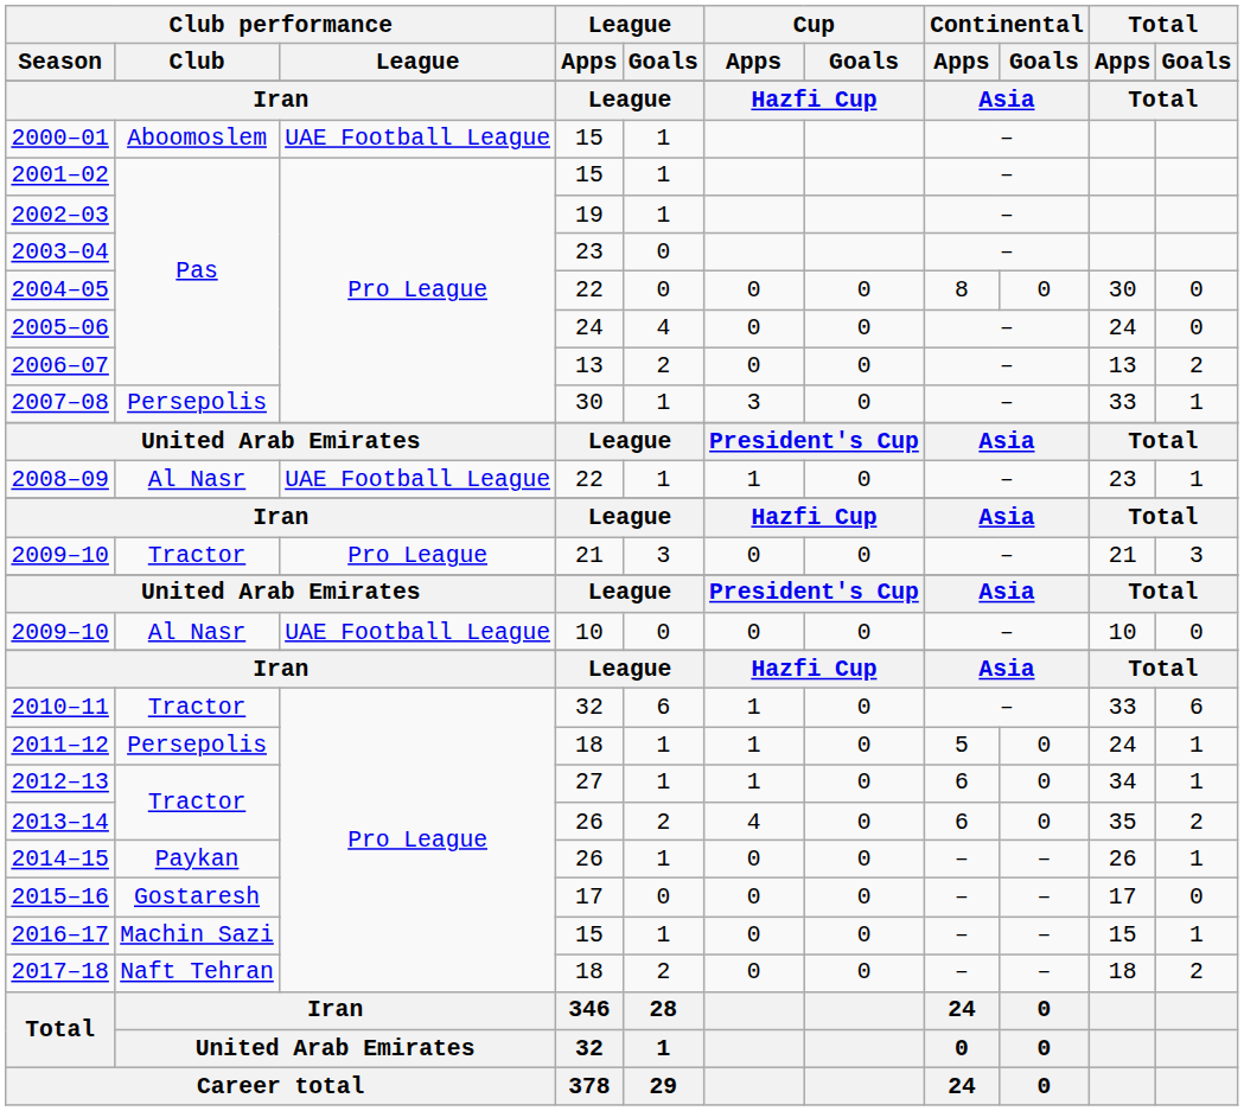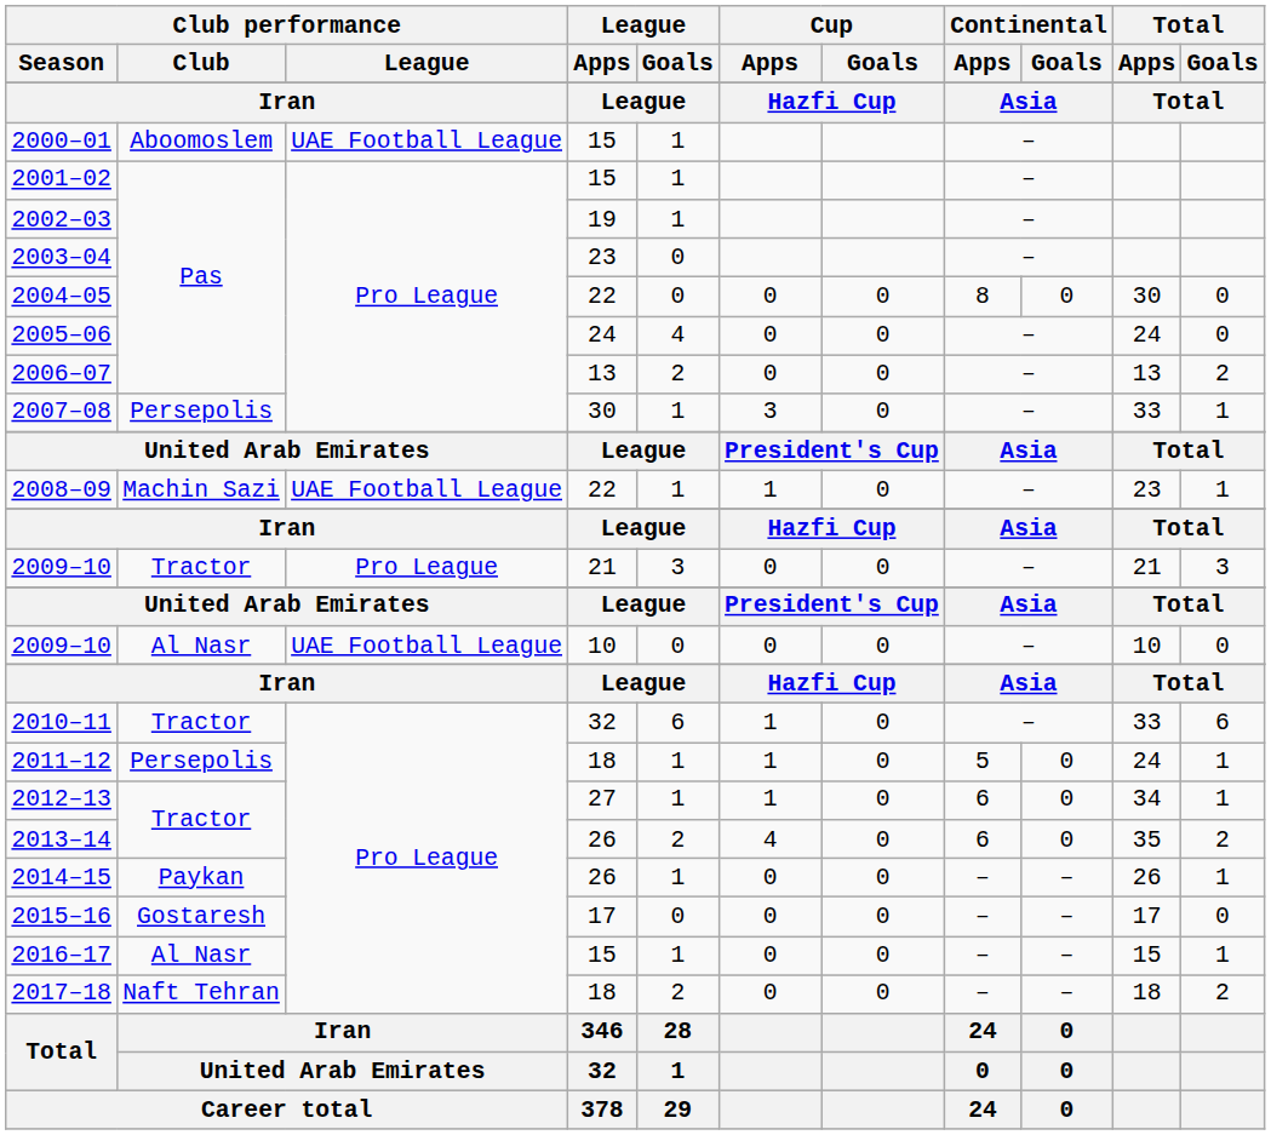 <table class="wikitable" style="text-align:center">
 <tr>
 <th colspan=3>Club performance</th>
 <th colspan=2>League</th>
 <th colspan=2>Cup</th>
 <th colspan=2>Continental</th>
 <th colspan=2>Total</th>
 </tr>
 <tr>
 <th>Season</th>
 <th>Club</th>
 <th>League</th>
 <th>Apps</th>
 <th>Goals</th>
 <th>Apps</th>
 <th>Goals</th>
 <th>Apps</th>
 <th>Goals</th>
 <th>Apps</th>
 <th>Goals</th>
 </tr>
 <tr>
 </tr>
 <tr>
 <th colspan=3>Iran</th>
 <th colspan=2>League</th>
 <th colspan=2><a href='#'>Hazfi Cup</a></th>
 <th colspan=2><a href='#'>Asia</a></th>
 <th colspan=2>Total</th>
 </tr>
 <tr>
 <td><a href='#'>2000–01</a></td>
 <td rowspan="1"><a href='#'>Aboomoslem</a></td>
 <td rowspan="1"><a href='#'>UAE Football League</a></td>
 <td>15</td>
 <td>1</td>
 <td></td>
 <td></td>
 <td colspan="2">–</td>
 <td></td>
 <td></td>
 </tr>
 <tr>
 <td><a href='#'>2001–02</a></td>
 <td rowspan="6"><a href='#'>Pas</a></td>
 <td rowspan="7"><a href='#'>Pro League</a></td>
 <td>15</td>
 <td>1</td>
 <td></td>
 <td></td>
 <td colspan="2">–</td>
 <td></td>
 <td></td>
 </tr>
 <tr>
 <td><a href='#'>2002–03</a></td>
 <td>19</td>
 <td>1</td>
 <td></td>
 <td></td>
 <td colspan="2">–</td>
 <td></td>
 <td></td>
 </tr>
 <tr>
 <td><a href='#'>2003–04</a></td>
 <td>23</td>
 <td>0</td>
 <td></td>
 <td></td>
 <td colspan="2">–</td>
 <td></td>
 <td></td>
 </tr>
 <tr>
 <td><a href='#'>2004–05</a></td>
 <td>22</td>
 <td>0</td>
 <td>0</td>
 <td>0</td>
 <td>8</td>
 <td>0</td>
 <td>30</td>
 <td>0</td>
 </tr>
 <tr>
 <td><a href='#'>2005–06</a></td>
 <td>24</td>
 <td>4</td>
 <td>0</td>
 <td>0</td>
 <td colspan="2">–</td>
 <td>24</td>
 <td>0</td>
 </tr>
 <tr>
 <td><a href='#'>2006–07</a></td>
 <td>13</td>
 <td>2</td>
 <td>0</td>
 <td>0</td>
 <td colspan="2">–</td>
 <td>13</td>
 <td>2</td>
 </tr>
 <tr>
 <td><a href='#'>2007–08</a></td>
 <td rowspan="1"><a href='#'>Persepolis</a></td>
 <td>30</td>
 <td>1</td>
 <td>3</td>
 <td>0</td>
 <td colspan="2">–</td>
 <td>33</td>
 <td>1</td>
 </tr>
 <tr>
 </tr>
 <tr>
 <th colspan=3>United Arab Emirates</th>
 <th colspan=2>League</th>
 <th colspan=2><a href='#'>President's Cup</a></th>
 <th colspan=2><a href='#'>Asia</a></th>
 <th colspan=2>Total</th>
 </tr>
 <tr>
 <td><a href='#'>2008–09</a></td>
-<td rowspan="1"><a href='#'>Al Nasr</a></td>
+<td><a href='#'>Machin Sazi</a></td>
 <td rowspan="1"><a href='#'>UAE Football League</a></td>
 <td>22</td>
 <td>1</td>
 <td>1</td>
 <td>0</td>
 <td colspan="2">–</td>
 <td>23</td>
 <td>1</td>
 </tr>
 <tr>
 </tr>
 <tr>
 <th colspan=3>Iran</th>
 <th colspan=2>League</th>
 <th colspan=2><a href='#'>Hazfi Cup</a></th>
 <th colspan=2><a href='#'>Asia</a></th>
 <th colspan=2>Total</th>
 </tr>
 <tr>
 <td><a href='#'>2009–10</a></td>
 <td rowspan="1"><a href='#'>Tractor</a></td>
 <td rowspan="1"><a href='#'>Pro League</a></td>
 <td>21</td>
 <td>3</td>
 <td>0</td>
 <td>0</td>
 <td colspan="2">–</td>
 <td>21</td>
 <td>3</td>
 </tr>
 <tr>
 </tr>
 <tr>
 <th colspan=3>United Arab Emirates</th>
 <th colspan=2>League</th>
 <th colspan=2><a href='#'>President's Cup</a></th>
 <th colspan=2><a href='#'>Asia</a></th>
 <th colspan=2>Total</th>
 </tr>
 <tr>
 <td><a href='#'>2009–10</a></td>
 <td rowspan="1"><a href='#'>Al Nasr</a></td>
 <td rowspan="1"><a href='#'>UAE Football League</a></td>
 <td>10</td>
 <td>0</td>
 <td>0</td>
 <td>0</td>
 <td colspan="2">–</td>
 <td>10</td>
 <td>0</td>
 </tr>
 <tr>
 </tr>
 <tr>
 <th colspan=3>Iran</th>
 <th colspan=2>League</th>
 <th colspan=2><a href='#'>Hazfi Cup</a></th>
 <th colspan=2><a href='#'>Asia</a></th>
 <th colspan=2>Total</th>
 </tr>
 <tr>
 <td><a href='#'>2010–11</a></td>
 <td rowspan="1"><a href='#'>Tractor</a></td>
 <td rowspan="8"><a href='#'>Pro League</a></td>
 <td>32</td>
 <td>6</td>
 <td>1</td>
 <td>0</td>
 <td colspan="2">–</td>
 <td>33</td>
 <td>6</td>
 </tr>
 <tr>
 <td><a href='#'>2011–12</a></td>
 <td rowspan="1"><a href='#'>Persepolis</a></td>
 <td>18</td>
 <td>1</td>
 <td>1</td>
 <td>0</td>
 <td>5</td>
 <td>0</td>
 <td>24</td>
 <td>1</td>
 </tr>
 <tr>
 <td><a href='#'>2012–13</a></td>
 <td rowspan="2"><a href='#'>Tractor</a></td>
 <td>27</td>
 <td>1</td>
 <td>1</td>
 <td>0</td>
 <td>6</td>
 <td>0</td>
 <td>34</td>
 <td>1</td>
 </tr>
 <tr>
 <td><a href='#'>2013–14</a></td>
 <td>26</td>
 <td>2</td>
 <td>4</td>
 <td>0</td>
 <td>6</td>
 <td>0</td>
 <td>35</td>
 <td>2</td>
 </tr>
 <tr>
 <td><a href='#'>2014–15</a></td>
 <td rowspan="1"><a href='#'>Paykan</a></td>
 <td>26</td>
 <td>1</td>
 <td>0</td>
 <td>0</td>
 <td>–</td>
 <td>–</td>
 <td>26</td>
 <td>1</td>
 </tr>
 <tr>
 <td><a href='#'>2015–16</a></td>
 <td><a href='#'>Gostaresh</a></td>
 <td>17</td>
 <td>0</td>
 <td>0</td>
 <td>0</td>
 <td>–</td>
 <td>–</td>
 <td>17</td>
 <td>0</td>
 </tr>
 <tr>
 <td><a href='#'>2016–17</a></td>
-<td><a href='#'>Machin Sazi</a></td>
+<td rowspan="1"><a href='#'>Al Nasr</a></td>
 <td>15</td>
 <td>1</td>
 <td>0</td>
 <td>0</td>
 <td>–</td>
 <td>–</td>
 <td>15</td>
 <td>1</td>
 </tr>
 <tr>
 <td><a href='#'>2017–18</a></td>
 <td><a href='#'>Naft Tehran</a></td>
 <td>18</td>
 <td>2</td>
 <td>0</td>
 <td>0</td>
 <td>–</td>
 <td>–</td>
 <td>18</td>
 <td>2</td>
 </tr>
 <tr>
 <th rowspan="2">Total</th>
 <th colspan="2">Iran</th>
 <th>346</th>
 <th>28</th>
 <th></th>
 <th></th>
 <th>24</th>
 <th>0</th>
 <th></th>
 <th></th>
 </tr>
 <tr>
 <th colspan=2>United Arab Emirates</th>
 <th>32</th>
 <th>1</th>
 <th></th>
 <th></th>
 <th>0</th>
 <th>0</th>
 <th></th>
 <th></th>
 </tr>
 <tr>
 <th colspan=3>Career total</th>
 <th>378</th>
 <th>29</th>
 <th></th>
 <th></th>
 <th>24</th>
 <th>0</th>
 <th></th>
 <th></th>
 </tr>
 </table>
